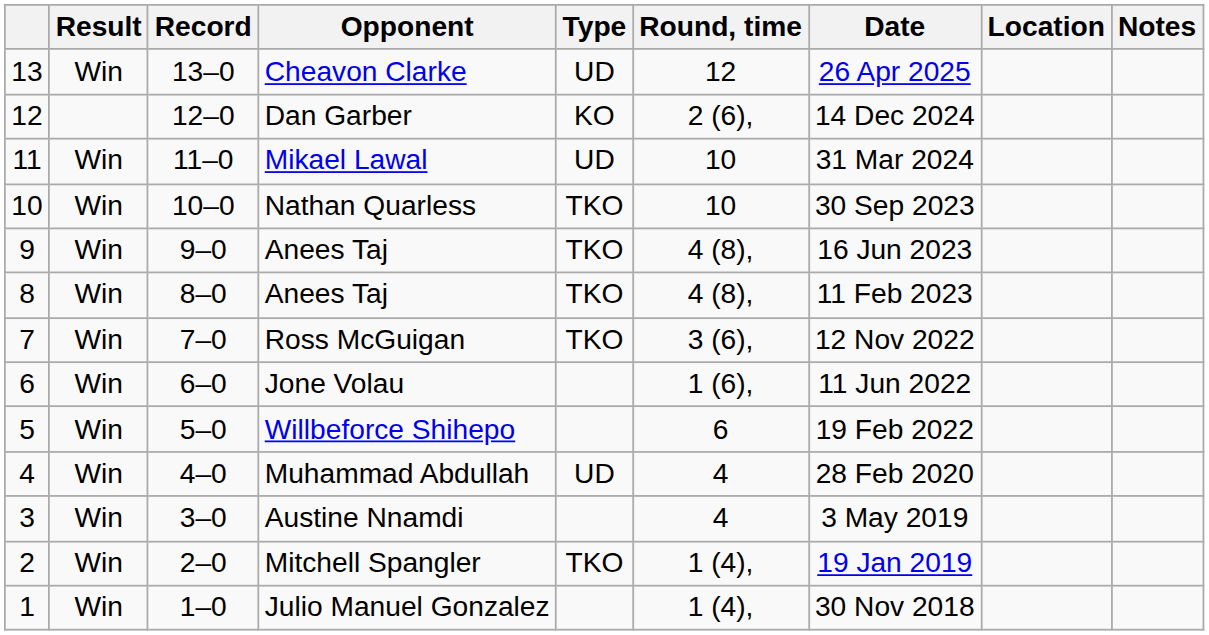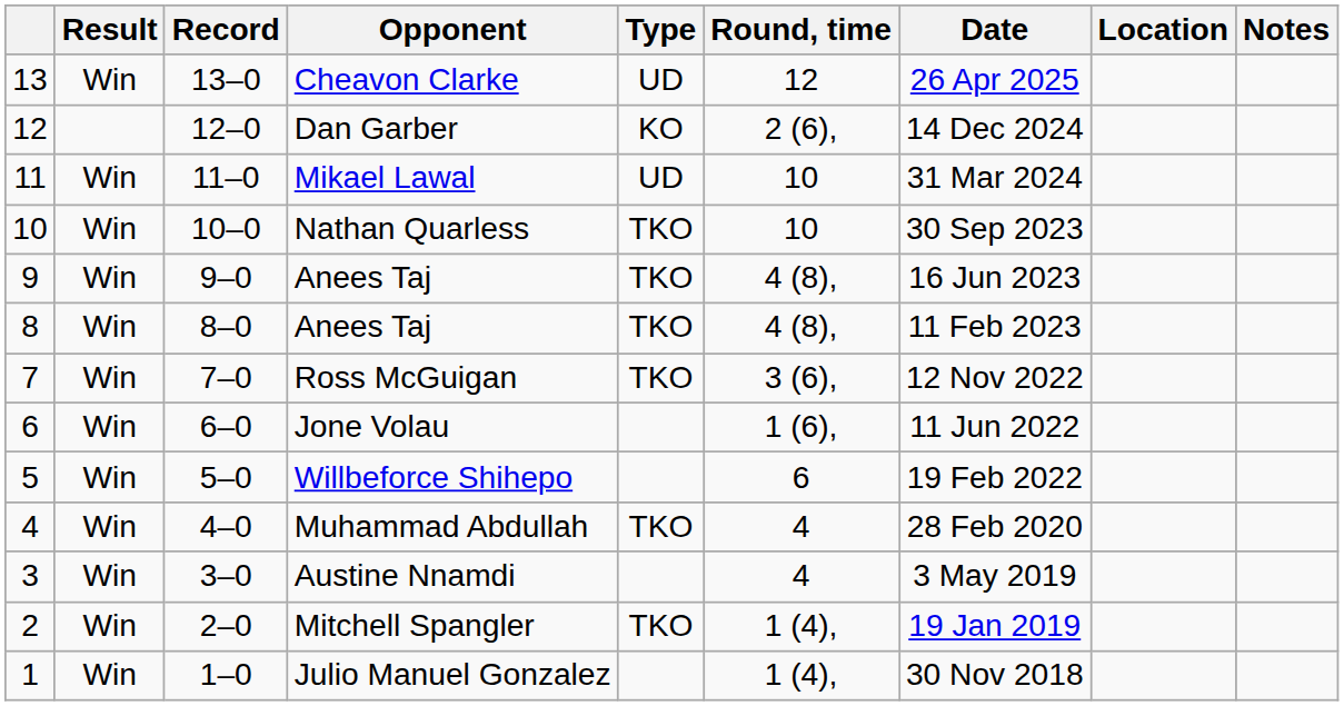 <table class="wikitable" style="text-align:center">
 <tr>
 <th></th>
 <th>Result</th>
 <th>Record</th>
 <th>Opponent</th>
 <th>Type</th>
 <th>Round, time</th>
 <th>Date</th>
 <th>Location</th>
 <th>Notes</th>
 </tr>
 <tr>
 <td>13</td>
 <td>Win</td>
 <td>13–0</td>
 <td style="text-align:left;"><a href='#'>Cheavon Clarke</a></td>
 <td>UD</td>
 <td>12</td>
 <td><a href='#'>26 Apr 2025</a></td>
 <td style="text-align:left;"></td>
 <td style="text-align:left;"></td>
 </tr>
 <tr>
 <td>12</td>
 <td></td>
 <td>12–0</td>
 <td style="text-align:left;">Dan Garber</td>
 <td>KO</td>
 <td>2 (6), </td>
 <td>14 Dec 2024</td>
 <td style="text-align:left;"></td>
 <td></td>
 </tr>
 <tr>
 <td>11</td>
 <td>Win</td>
 <td>11–0</td>
 <td style="text-align:left;"><a href='#'>Mikael Lawal</a></td>
 <td>UD</td>
 <td>10</td>
 <td>31 Mar 2024</td>
 <td style="text-align:left;"></td>
 <td style="text-align:left;"></td>
 </tr>
 <tr>
 <td>10</td>
 <td>Win</td>
 <td>10–0</td>
 <td style="text-align:left;">Nathan Quarless</td>
 <td>TKO</td>
 <td>10</td>
 <td>30 Sep 2023</td>
 <td style="text-align:left;"></td>
 <td style="text-align:left;"></td>
 </tr>
 <tr>
 <td>9</td>
 <td>Win</td>
 <td>9–0</td>
 <td style="text-align:left;">Anees Taj</td>
 <td>TKO</td>
 <td>4 (8), </td>
 <td>16 Jun 2023</td>
 <td style="text-align:left;"></td>
 <td></td>
 </tr>
 <tr>
 <td>8</td>
 <td>Win</td>
 <td>8–0</td>
 <td style="text-align:left;">Anees Taj</td>
 <td>TKO</td>
 <td>4 (8), </td>
 <td>11 Feb 2023</td>
 <td style="text-align:left;"></td>
 <td></td>
 </tr>
 <tr>
 <td>7</td>
 <td>Win</td>
 <td>7–0</td>
 <td style="text-align:left;">Ross McGuigan</td>
 <td>TKO</td>
 <td>3 (6), </td>
 <td>12 Nov 2022</td>
 <td style="text-align:left;"></td>
 <td></td>
 </tr>
 <tr>
 <td>6</td>
 <td>Win</td>
 <td>6–0</td>
 <td style="text-align:left;">Jone Volau</td>
 <td></td>
 <td>1 (6), </td>
 <td>11 Jun 2022</td>
 <td style="text-align:left;"></td>
 <td></td>
 </tr>
 <tr>
 <td>5</td>
 <td>Win</td>
 <td>5–0</td>
 <td style="text-align:left;"><a href='#'>Willbeforce Shihepo</a></td>
 <td></td>
 <td>6</td>
 <td>19 Feb 2022</td>
 <td style="text-align:left;"></td>
 <td></td>
 </tr>
 <tr>
 <td>4</td>
 <td>Win</td>
 <td>4–0</td>
 <td style="text-align:left;">Muhammad Abdullah</td>
-<td>UD</td>
+<td>TKO</td>
 <td>4</td>
 <td>28 Feb 2020</td>
 <td style="text-align:left;"></td>
 <td></td>
 </tr>
 <tr>
 <td>3</td>
 <td>Win</td>
 <td>3–0</td>
 <td style="text-align:left;">Austine Nnamdi</td>
 <td></td>
 <td>4</td>
 <td>3 May 2019</td>
 <td style="text-align:left;"></td>
 <td></td>
 </tr>
 <tr>
 <td>2</td>
 <td>Win</td>
 <td>2–0</td>
 <td style="text-align:left;">Mitchell Spangler</td>
 <td>TKO</td>
 <td>1 (4), </td>
 <td><a href='#'>19 Jan 2019</a></td>
 <td style="text-align:left;"></td>
 <td></td>
 </tr>
 <tr>
 <td>1</td>
 <td>Win</td>
 <td>1–0</td>
 <td style="text-align:left;">Julio Manuel Gonzalez</td>
 <td></td>
 <td>1 (4), </td>
 <td>30 Nov 2018</td>
 <td style="text-align:left;"></td>
 <td></td>
 </tr>
 </table>
